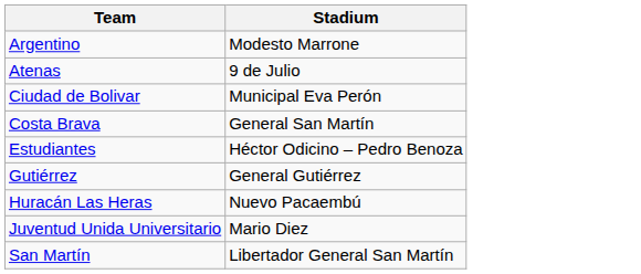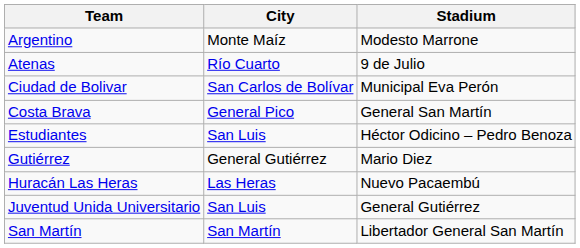 <table class="wikitable sortable">
 <tr>
 <th>Team</th>
+<th>City</th>
 <th>Stadium</th>
 </tr>
 <tr>
 <td> <a href='#'>Argentino</a></td>
+<td>Monte Maíz</td>
 <td>Modesto Marrone</td>
 </tr>
 <tr>
 <td> <a href='#'>Atenas</a></td>
+<td><a href='#'>Río Cuarto</a></td>
 <td>9 de Julio</td>
 </tr>
 <tr>
 <td> <a href='#'>Ciudad de Bolivar</a></td>
+<td><a href='#'>San Carlos de Bolívar</a></td>
 <td>Municipal Eva Perón</td>
 </tr>
 <tr>
 <td> <a href='#'>Costa Brava</a></td>
+<td><a href='#'>General Pico</a></td>
 <td>General San Martín</td>
 </tr>
 <tr>
 <td> <a href='#'>Estudiantes</a></td>
+<td><a href='#'>San Luis</a></td>
 <td>Héctor Odicino – Pedro Benoza</td>
 </tr>
 <tr>
 <td> <a href='#'>Gutiérrez</a></td>
 <td>General Gutiérrez</td>
+<td>Mario Diez</td>
 </tr>
 <tr>
 <td> <a href='#'>Huracán Las Heras</a></td>
+<td><a href='#'>Las Heras</a></td>
 <td>Nuevo Pacaembú</td>
 </tr>
 <tr>
 <td> <a href='#'>Juventud Unida Universitario</a></td>
-<td>Mario Diez</td>
+<td><a href='#'>San Luis</a></td>
+<td>General Gutiérrez</td>
 </tr>
 <tr>
 <td> <a href='#'>San Martín</a></td>
+<td><a href='#'>San Martín</a></td>
 <td>Libertador General San Martín</td>
 </tr>
 </table>
